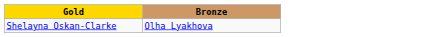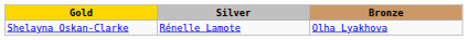 <table class="wikitable" style="text-align:left">
 <tr align="center">
 <td width=200 bgcolor=gold><strong>Gold</strong></td>
+<td width=200 bgcolor=silver><strong>Silver</strong></td>
 <td width=200 bgcolor=CC9966><strong>Bronze</strong></td>
 </tr>
 <tr>
 <td><a href='#'>Shelayna Oskan-Clarke</a><br></td>
+<td><a href='#'>Rénelle Lamote</a><br></td>
 <td><a href='#'>Olha Lyakhova</a><br></td>
 </tr>
 </table>
